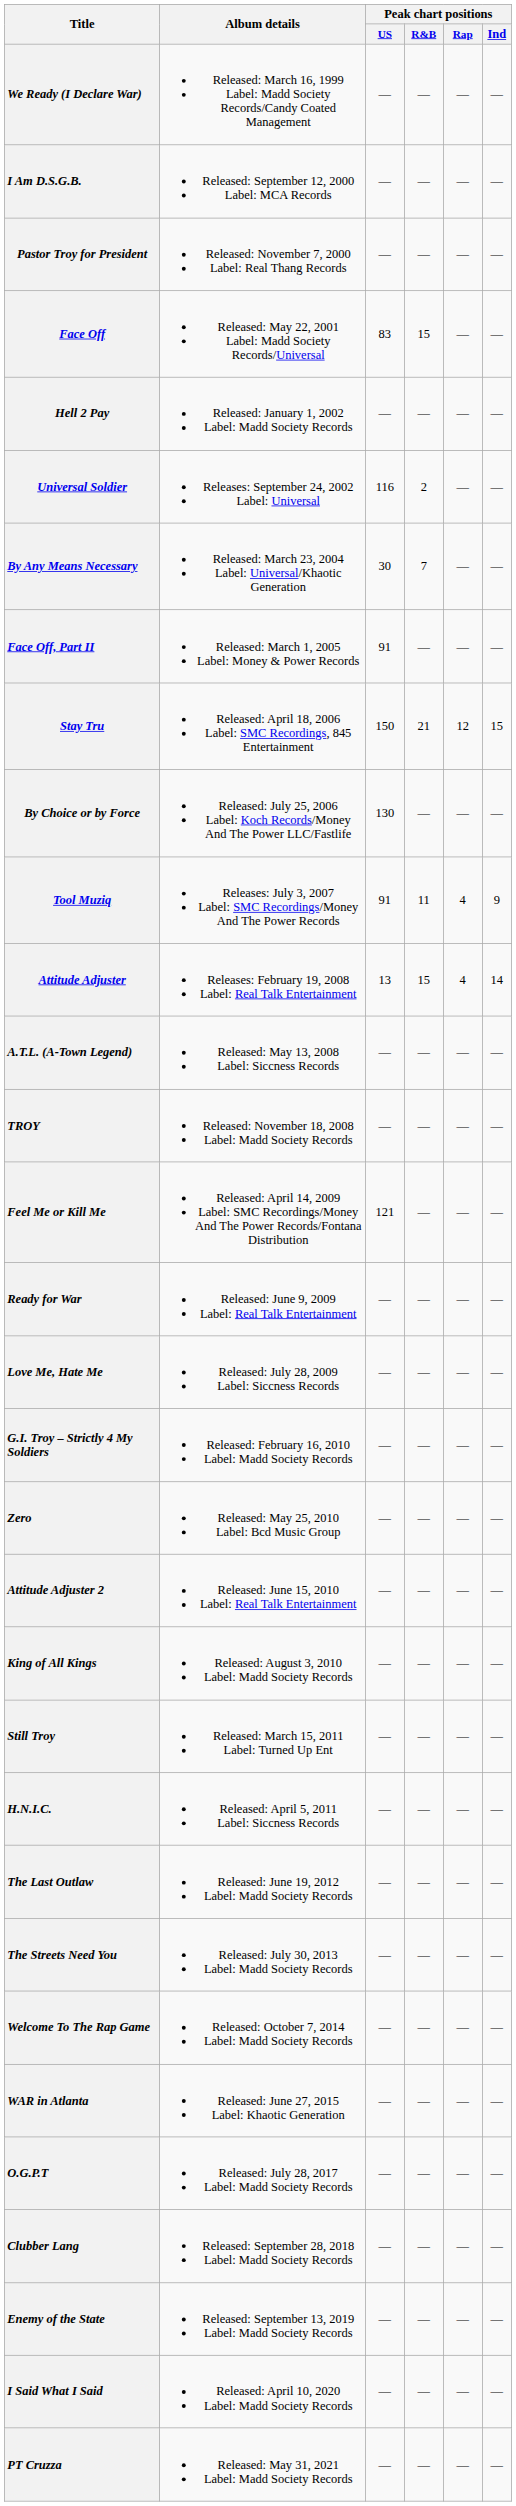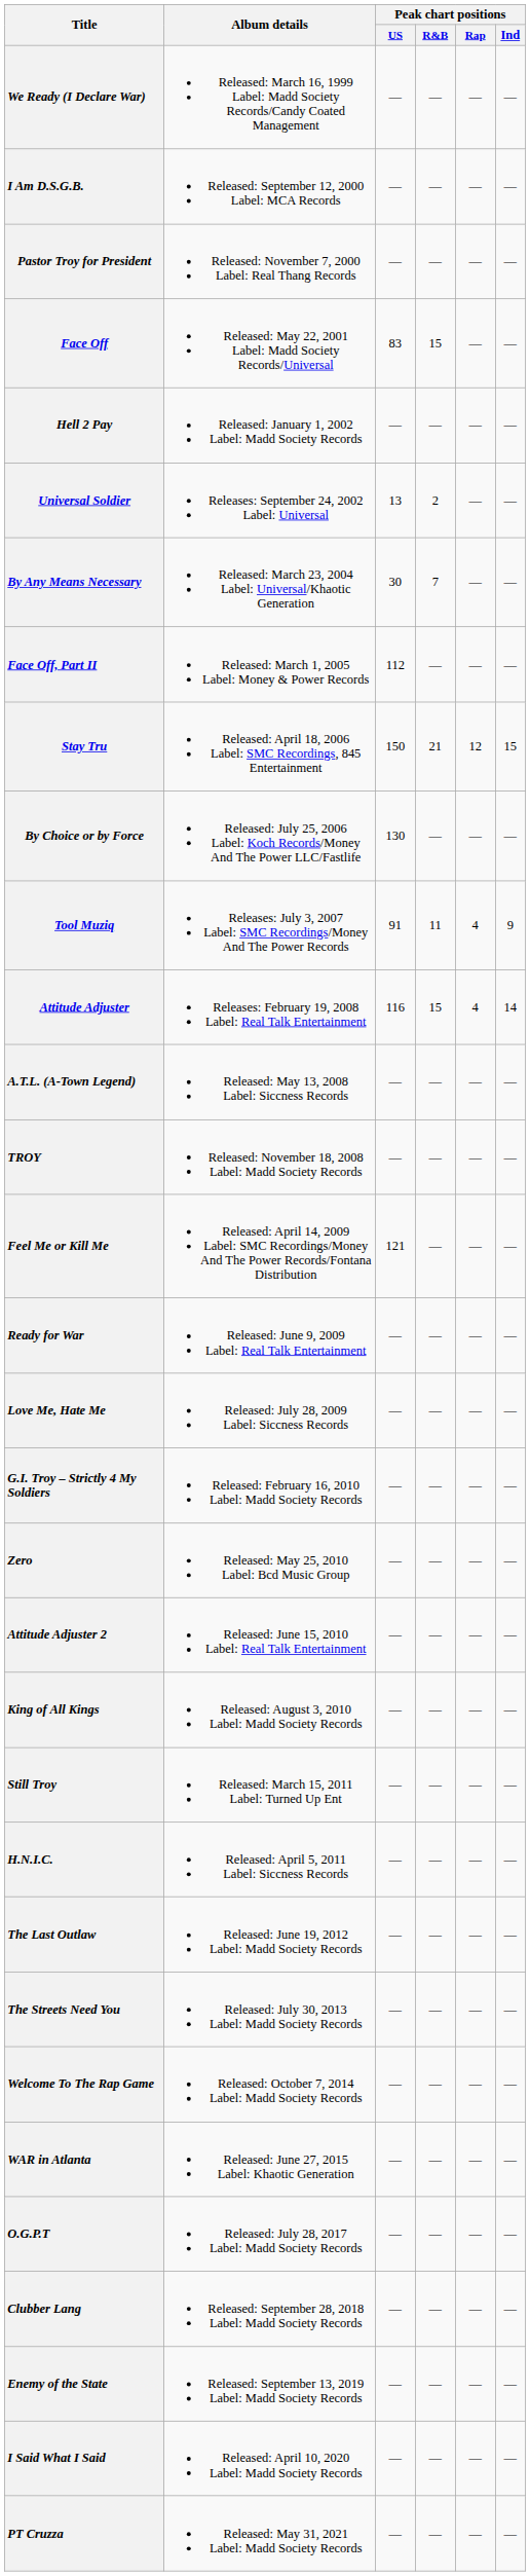 <table class="wikitable plainrowheaders" style="text-align:center;">
 <tr>
 <th scope="col" rowspan="2" style="width:12em;">Title</th>
 <th scope="col" rowspan="2" style="width:16em;">Album details</th>
 <th scope="col" colspan="4">Peak chart positions</th>
 </tr>
 <tr>
 <th scope="col" style="width:3em;font-size:90%;"><a href='#'>US</a><br></th>
 <th scope="col" style="width:3em;font-size:90%;"><a href='#'>R&B</a><br></th>
 <th scope="col" style="width:3em;font-size:90%;"><a href='#'>Rap</a><br></th>
 <th style="width:30px;"><a href='#'>Ind</a><br></th>
 </tr>
 <tr>
 <th scope="row" style="text-align:left;"><em>We Ready (I Declare War)</em></th>
 <td><br><ul><li>Released: March 16, 1999</li><li>Label: Madd Society Records/Candy Coated Management</li></ul></td>
 <td>—</td>
 <td>—</td>
 <td>—</td>
 <td>—</td>
 </tr>
 <tr>
 <th scope="row" style="text-align:left;"><em>I Am D.S.G.B.</em></th>
 <td><br><ul><li>Released: September 12, 2000</li><li>Label: MCA Records</li></ul></td>
 <td>—</td>
 <td>—</td>
 <td>—</td>
 <td>—</td>
 </tr>
 <tr>
 <th scope="row"><em>Pastor Troy for President</em></th>
 <td><br><ul><li>Released: November 7, 2000</li><li>Label: Real Thang Records</li></ul></td>
 <td>—</td>
 <td>—</td>
 <td>—</td>
 <td>—</td>
 </tr>
 <tr>
 <th scope="row"><em><a href='#'>Face Off</a></em></th>
 <td><br><ul><li>Released: May 22, 2001</li><li>Label: Madd Society Records/<a href='#'>Universal</a></li></ul></td>
 <td>83</td>
 <td>15</td>
 <td>—</td>
 <td>—</td>
 </tr>
 <tr>
 <th scope="row"><em>Hell 2 Pay</em></th>
 <td><br><ul><li>Released: January 1, 2002</li><li>Label: Madd Society Records</li></ul></td>
 <td>—</td>
 <td>—</td>
 <td>—</td>
 <td>—</td>
 </tr>
 <tr>
 <th scope="row"><em><a href='#'>Universal Soldier</a></em></th>
 <td><br><ul><li>Releases: September 24, 2002</li><li>Label: <a href='#'>Universal</a></li></ul></td>
-<td>116</td>
+<td>13</td>
 <td>2</td>
 <td>—</td>
 <td>—</td>
 </tr>
 <tr>
 <th scope="row" style="text-align:left;"><em><a href='#'>By Any Means Necessary</a></em></th>
 <td><br><ul><li>Released: March 23, 2004</li><li>Label: <a href='#'>Universal</a>/Khaotic Generation</li></ul></td>
 <td>30</td>
 <td>7</td>
 <td>—</td>
 <td>—</td>
 </tr>
 <tr>
 <th scope="row" style="text-align:left;"><em><a href='#'>Face Off, Part II</a></em></th>
 <td><br><ul><li>Released: March 1, 2005</li><li>Label: Money & Power Records</li></ul></td>
-<td>91</td>
+<td>112</td>
 <td>—</td>
 <td>—</td>
 <td>—</td>
 </tr>
 <tr>
 <th scope="row"><em><a href='#'>Stay Tru</a></em></th>
 <td><br><ul><li>Released: April 18, 2006</li><li>Label: <a href='#'>SMC Recordings</a>, 845 Entertainment</li></ul></td>
 <td>150</td>
 <td>21</td>
 <td>12</td>
 <td>15</td>
 </tr>
 <tr>
 <th scope="row"><em>By Choice or by Force</em></th>
 <td><br><ul><li>Released: July 25, 2006</li><li>Label: <a href='#'>Koch Records</a>/Money And The Power LLC/Fastlife</li></ul></td>
 <td>130</td>
 <td>—</td>
 <td>—</td>
 <td>—</td>
 </tr>
 <tr>
 <th scope="row"><em><a href='#'>Tool Muziq</a></em></th>
 <td><br><ul><li>Releases: July 3, 2007</li><li>Label: <a href='#'>SMC Recordings</a>/Money And The Power Records</li></ul></td>
 <td>91</td>
 <td>11</td>
 <td>4</td>
 <td>9</td>
 </tr>
 <tr>
 <th scope="row"><em><a href='#'>Attitude Adjuster</a></em></th>
 <td><br><ul><li>Releases: February 19, 2008</li><li>Label: <a href='#'>Real Talk Entertainment</a></li></ul></td>
-<td>13</td>
+<td>116</td>
 <td>15</td>
 <td>4</td>
 <td>14</td>
 </tr>
 <tr>
 <th scope="row" style="text-align:left;"><em>A.T.L. (A-Town Legend)</em></th>
 <td><br><ul><li>Released: May 13, 2008</li><li>Label: Siccness Records</li></ul></td>
 <td>—</td>
 <td>—</td>
 <td>—</td>
 <td>—</td>
 </tr>
 <tr>
 <th scope="row" style="text-align:left;"><em>TROY</em></th>
 <td><br><ul><li>Released: November 18, 2008</li><li>Label: Madd Society Records</li></ul></td>
 <td>—</td>
 <td>—</td>
 <td>—</td>
 <td>—</td>
 </tr>
 <tr>
 <th scope="row" style="text-align:left;"><em>Feel Me or Kill Me</em></th>
 <td><br><ul><li>Released: April 14, 2009</li><li>Label: SMC Recordings/Money And The Power Records/Fontana Distribution</li></ul></td>
 <td>121</td>
 <td>—</td>
 <td>—</td>
 <td>—</td>
 </tr>
 <tr>
 <th scope="row" style="text-align:left;"><em>Ready for War</em></th>
 <td><br><ul><li>Released: June 9, 2009</li><li>Label: <a href='#'>Real Talk Entertainment</a></li></ul></td>
 <td>—</td>
 <td>—</td>
 <td>—</td>
 <td>—</td>
 </tr>
 <tr>
 <th scope="row" style="text-align:left;"><em>Love Me, Hate Me</em></th>
 <td><br><ul><li>Released: July 28, 2009</li><li>Label: Siccness Records</li></ul></td>
 <td>—</td>
 <td>—</td>
 <td>—</td>
 <td>—</td>
 </tr>
 <tr>
 <th scope="row" style="text-align:left;"><em>G.I. Troy – Strictly 4 My Soldiers</em></th>
 <td><br><ul><li>Released: February 16, 2010</li><li>Label: Madd Society Records</li></ul></td>
 <td>—</td>
 <td>—</td>
 <td>—</td>
 <td>—</td>
 </tr>
 <tr>
 <th scope="row" style="text-align:left;"><em>Zero </em></th>
 <td><br><ul><li>Released: May 25, 2010</li><li>Label: Bcd Music Group</li></ul></td>
 <td>—</td>
 <td>—</td>
 <td>—</td>
 <td>—</td>
 </tr>
 <tr>
 <th scope="row" style="text-align:left;"><em>Attitude Adjuster 2</em></th>
 <td><br><ul><li>Released: June 15, 2010</li><li>Label: <a href='#'>Real Talk Entertainment</a></li></ul></td>
 <td>—</td>
 <td>—</td>
 <td>—</td>
 <td>—</td>
 </tr>
 <tr>
 <th scope="row" style="text-align:left;"><em>King of All Kings</em></th>
 <td><br><ul><li>Released: August 3, 2010</li><li>Label: Madd Society Records</li></ul></td>
 <td>—</td>
 <td>—</td>
 <td>—</td>
 <td>—</td>
 </tr>
 <tr>
 <th scope="row" style="text-align:left;"><em>Still Troy</em></th>
 <td><br><ul><li>Released: March 15, 2011</li><li>Label: Turned Up Ent</li></ul></td>
 <td>—</td>
 <td>—</td>
 <td>—</td>
 <td>—</td>
 </tr>
 <tr>
 <th scope="row" style="text-align:left;"><em>H.N.I.C.</em></th>
 <td><br><ul><li>Released: April 5, 2011</li><li>Label: Siccness Records</li></ul></td>
 <td>—</td>
 <td>—</td>
 <td>—</td>
 <td>—</td>
 </tr>
 <tr>
 <th scope="row" style="text-align:left;"><em>The Last Outlaw</em></th>
 <td><br><ul><li>Released: June 19, 2012</li><li>Label: Madd Society Records</li></ul></td>
 <td>—</td>
 <td>—</td>
 <td>—</td>
 <td>—</td>
 </tr>
 <tr>
 <th scope="row" style="text-align:left;"><em>The Streets Need You</em></th>
 <td><br><ul><li>Released: July 30, 2013</li><li>Label: Madd Society Records</li></ul></td>
 <td>—</td>
 <td>—</td>
 <td>—</td>
 <td>—</td>
 </tr>
 <tr>
 <th scope="row" style="text-align:left;"><em>Welcome To The Rap Game</em></th>
 <td><br><ul><li>Released: October 7, 2014</li><li>Label: Madd Society Records</li></ul></td>
 <td>—</td>
 <td>—</td>
 <td>—</td>
 <td>—</td>
 </tr>
 <tr>
 <th scope="row" style="text-align:left;"><em>WAR in Atlanta</em></th>
 <td><br><ul><li>Released: June 27, 2015</li><li>Label: Khaotic Generation</li></ul></td>
 <td>—</td>
 <td>—</td>
 <td>—</td>
 <td>—</td>
 </tr>
 <tr>
 <th scope="row" style="text-align:left;"><em>O.G.P.T</em></th>
 <td><br><ul><li>Released: July 28, 2017</li><li>Label: Madd Society Records</li></ul></td>
 <td>—</td>
 <td>—</td>
 <td>—</td>
 <td>—</td>
 </tr>
 <tr>
 <th scope="row" style="text-align:left;"><em>Clubber Lang</em></th>
 <td><br><ul><li>Released: September 28, 2018</li><li>Label: Madd Society Records</li></ul></td>
 <td>—</td>
 <td>—</td>
 <td>—</td>
 <td>—</td>
 </tr>
 <tr>
 <th scope="row" style="text-align:left;"><em>Enemy of the State</em></th>
 <td><br><ul><li>Released: September 13, 2019</li><li>Label: Madd Society Records</li></ul></td>
 <td>—</td>
 <td>—</td>
 <td>—</td>
 <td>—</td>
 </tr>
 <tr>
 <th scope="row" style="text-align:left;"><em>I Said What I Said</em></th>
 <td><br><ul><li>Released: April 10, 2020</li><li>Label: Madd Society Records</li></ul></td>
 <td>—</td>
 <td>—</td>
 <td>—</td>
 <td>—</td>
 </tr>
 <tr>
 <th scope="row" style="text-align:left;"><em>PT Cruzza</em></th>
 <td><br><ul><li>Released: May 31, 2021</li><li>Label: Madd Society Records</li></ul></td>
 <td>—</td>
 <td>—</td>
 <td>—</td>
 <td>—</td>
 </tr>
 </table>
